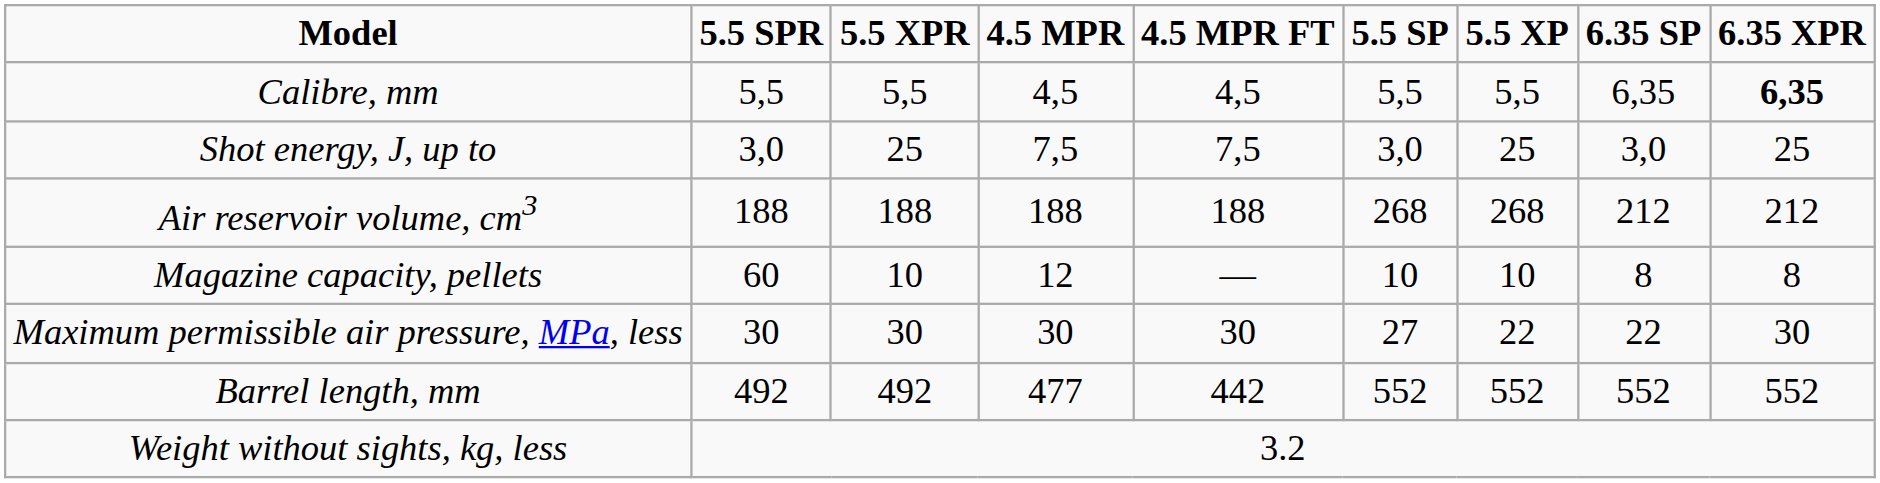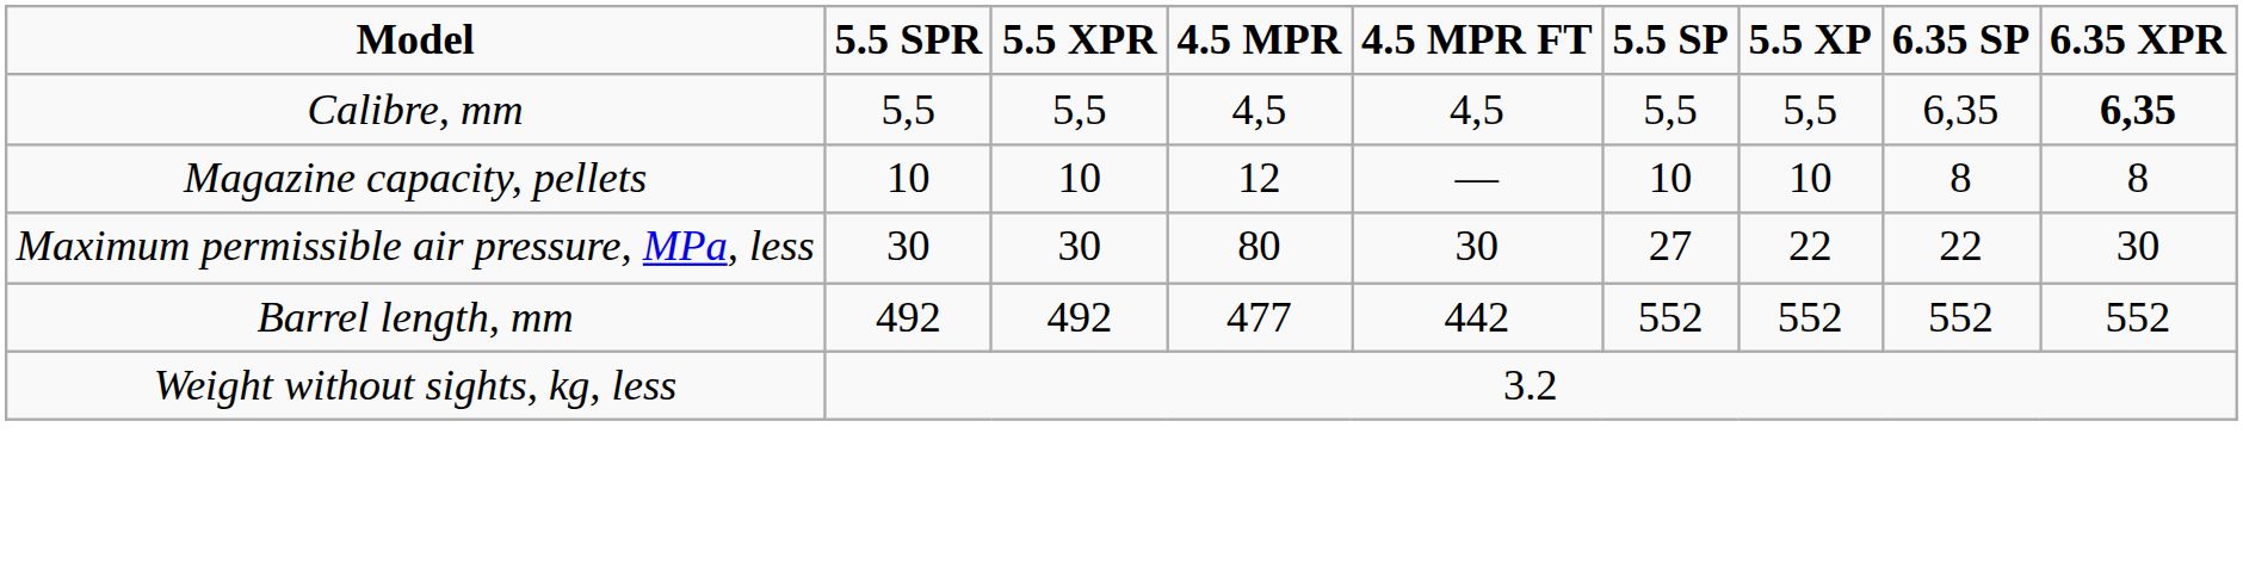 <table class="wikitable" style="text-align:center;">
 <tr>
 <td><strong>Model</strong></td>
 <td><strong>5.5 SPR</strong></td>
 <td><strong>5.5 XPR</strong></td>
 <td><strong>4.5 MPR</strong></td>
 <td><strong>4.5 MPR FT</strong></td>
 <td><strong>5.5 SP</strong></td>
 <td><strong>5.5 XP</strong></td>
 <td><strong>6.35 SP</strong></td>
 <td><strong>6.35 XPR</strong></td>
 </tr>
 <tr>
 <td><em>Calibre, mm</em></td>
 <td>5,5</td>
 <td>5,5</td>
 <td>4,5</td>
 <td>4,5</td>
 <td>5,5</td>
 <td>5,5</td>
 <td>6,35</td>
 <td><strong>6,35</strong></td>
 </tr>
 <tr>
-<td><em>Shot energy, J, up to</em></td>
-<td>3,0</td>
-<td>25</td>
-<td>7,5</td>
-<td>7,5</td>
-<td>3,0</td>
-<td>25</td>
-<td>3,0</td>
-<td>25</td>
-</tr>
-<tr>
-<td><em>Air reservoir volume, cm<sup>3</sup></em></td>
-<td>188</td>
-<td>188</td>
-<td>188</td>
-<td>188</td>
-<td>268</td>
-<td>268</td>
-<td>212</td>
-<td>212</td>
-</tr>
-<tr>
 <td><em>Magazine capacity, pellets</em></td>
-<td>60</td>
+<td>10</td>
 <td>10</td>
 <td>12</td>
 <td>—</td>
 <td>10</td>
 <td>10</td>
 <td>8</td>
 <td>8</td>
 </tr>
 <tr>
 <td><em>Maximum permissible air pressure, <a href='#'>MPa</a>, less</em></td>
 <td>30</td>
 <td>30</td>
-<td>30</td>
+<td>80</td>
 <td>30</td>
 <td>27</td>
 <td>22</td>
 <td>22</td>
 <td>30</td>
 </tr>
 <tr>
 <td><em>Barrel length, mm</em></td>
 <td>492</td>
 <td>492</td>
 <td>477</td>
 <td>442</td>
 <td>552</td>
 <td>552</td>
 <td>552</td>
 <td>552</td>
 </tr>
 <tr>
 <td><em>Weight without sights, kg, less</em></td>
 <td colspan="8">3.2</td>
 </tr>
 </table>
